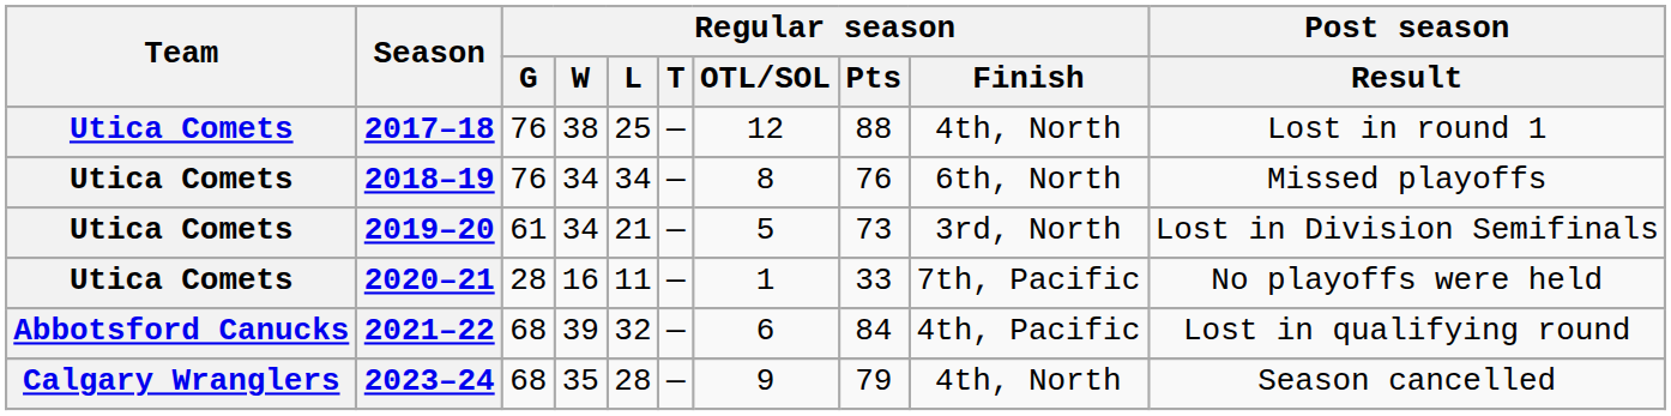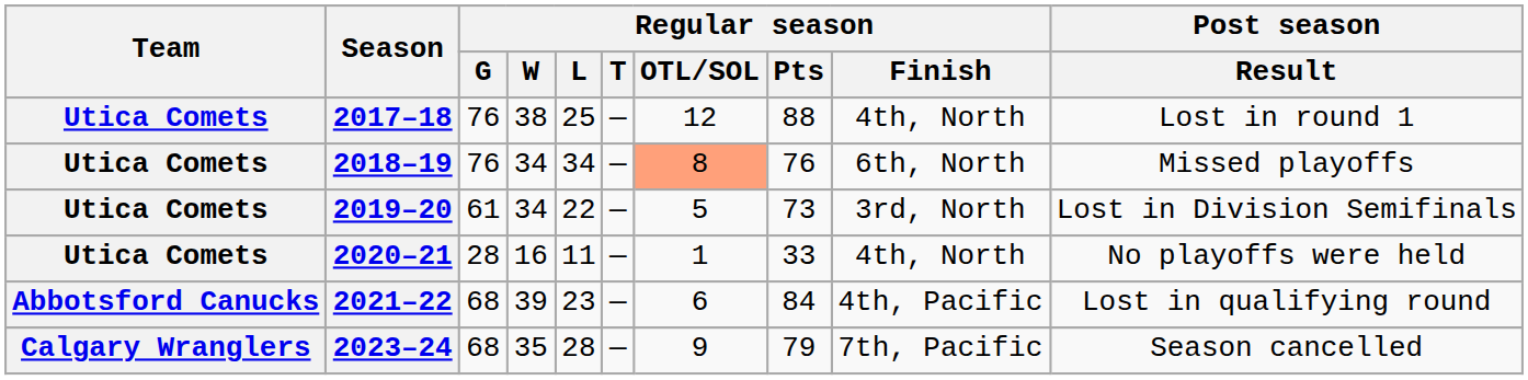 <table class="wikitable" style="font-size: 95%; text-align:center;">
 <tr>
 <th rowspan="2">Team</th>
 <th rowspan="2">Season</th>
 <th colspan="7">Regular season</th>
 <th colspan="1">Post season</th>
 </tr>
 <tr>
 <th>G</th>
 <th>W</th>
 <th>L</th>
 <th>T</th>
 <th>OTL/SOL</th>
 <th>Pts</th>
 <th>Finish</th>
 <th>Result</th>
 </tr>
 <tr>
 <th><a href='#'>Utica Comets</a></th>
 <th><a href='#'>2017–18</a></th>
 <td>76</td>
 <td>38</td>
 <td>25</td>
 <td>—</td>
 <td>12</td>
 <td>88</td>
 <td>4th, North</td>
 <td>Lost in round 1</td>
 </tr>
 <tr>
 <th>Utica Comets</th>
 <th><a href='#'>2018–19</a></th>
 <td>76</td>
 <td>34</td>
 <td>34</td>
 <td>—</td>
-<td>8</td>
+<td style="background: lightsalmon;">8</td>
 <td>76</td>
 <td>6th, North</td>
 <td>Missed playoffs</td>
 </tr>
 <tr>
 <th>Utica Comets</th>
 <th><a href='#'>2019–20</a></th>
 <td>61</td>
 <td>34</td>
-<td>21</td>
+<td>22</td>
 <td>—</td>
 <td>5</td>
 <td>73</td>
 <td>3rd, North</td>
 <td>Lost in Division Semifinals</td>
 </tr>
 <tr>
 <th>Utica Comets</th>
 <th><a href='#'>2020–21</a></th>
 <td>28</td>
 <td>16</td>
 <td>11</td>
 <td>—</td>
 <td>1</td>
 <td>33</td>
-<td>7th, Pacific</td>
+<td>4th, North</td>
 <td>No playoffs were held</td>
 </tr>
 <tr>
 <th><a href='#'>Abbotsford Canucks</a></th>
 <th><a href='#'>2021–22</a></th>
 <td>68</td>
 <td>39</td>
-<td>32</td>
+<td>23</td>
 <td>—</td>
 <td>6</td>
 <td>84</td>
 <td>4th, Pacific</td>
 <td>Lost in qualifying round</td>
 </tr>
 <tr>
 </tr>
 <tr>
 <th><a href='#'>Calgary Wranglers</a></th>
 <th><a href='#'>2023–24</a></th>
 <td>68</td>
 <td>35</td>
 <td>28</td>
 <td>—</td>
 <td>9</td>
 <td>79</td>
-<td>4th, North</td>
+<td>7th, Pacific</td>
 <td>Season cancelled</td>
 </tr>
 </table>
